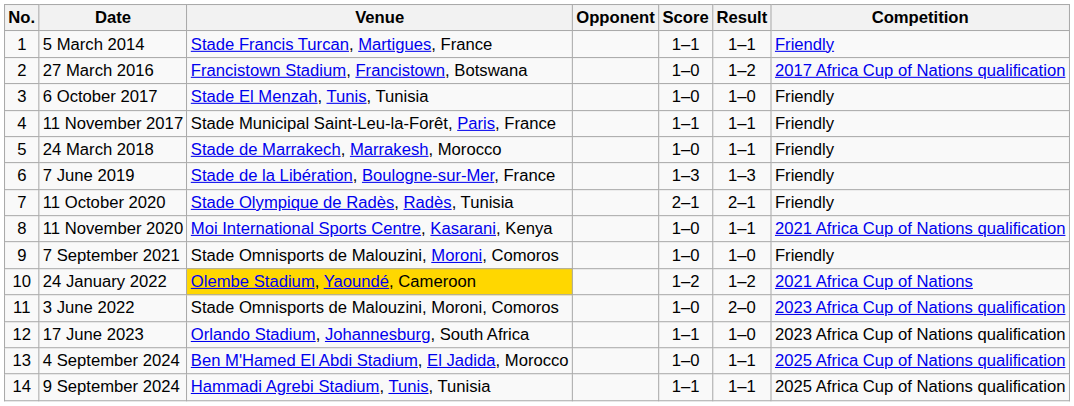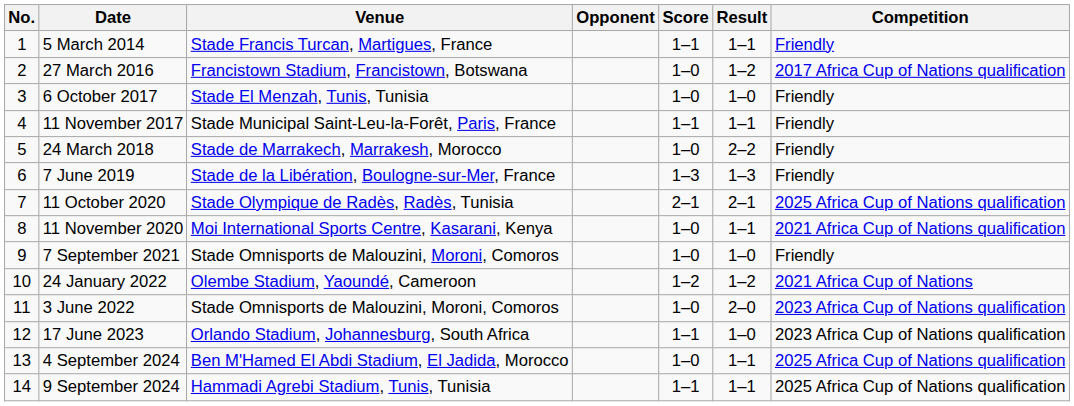 <table class="wikitable sortable">
 <tr>
 <th scope="col">No.</th>
 <th scope="col">Date</th>
 <th scope="col">Venue</th>
 <th scope="col">Opponent</th>
 <th scope="col">Score</th>
 <th scope="col">Result</th>
 <th scope="col">Competition</th>
 </tr>
 <tr>
 <td align="center">1</td>
 <td>5 March 2014</td>
 <td><a href='#'>Stade Francis Turcan</a>, <a href='#'>Martigues</a>, France</td>
 <td></td>
 <td align="center">1–1</td>
 <td align="center">1–1</td>
 <td><a href='#'>Friendly</a></td>
 </tr>
 <tr>
 <td align="center">2</td>
 <td>27 March 2016</td>
 <td><a href='#'>Francistown Stadium</a>, <a href='#'>Francistown</a>, Botswana</td>
 <td></td>
 <td align="center">1–0</td>
 <td align="center">1–2</td>
 <td><a href='#'>2017 Africa Cup of Nations qualification</a></td>
 </tr>
 <tr>
 <td align="center">3</td>
 <td>6 October 2017</td>
 <td><a href='#'>Stade El Menzah</a>, <a href='#'>Tunis</a>, Tunisia</td>
 <td></td>
 <td align="center">1–0</td>
 <td align="center">1–0</td>
 <td>Friendly</td>
 </tr>
 <tr>
 <td align="center">4</td>
 <td>11 November 2017</td>
 <td>Stade Municipal Saint-Leu-la-Forêt, <a href='#'>Paris</a>, France</td>
 <td></td>
 <td align="center">1–1</td>
 <td align="center">1–1</td>
 <td>Friendly</td>
 </tr>
 <tr>
 <td align="center">5</td>
 <td>24 March 2018</td>
 <td><a href='#'>Stade de Marrakech</a>, <a href='#'>Marrakesh</a>, Morocco</td>
 <td></td>
 <td align="center">1–0</td>
-<td align="center">1–1</td>
+<td align="center">2–2</td>
 <td>Friendly</td>
 </tr>
 <tr>
 <td align="center">6</td>
 <td>7 June 2019</td>
 <td><a href='#'>Stade de la Libération</a>, <a href='#'>Boulogne-sur-Mer</a>, France</td>
 <td></td>
 <td align="center">1–3</td>
 <td align="center">1–3</td>
 <td>Friendly</td>
 </tr>
 <tr>
 <td align="center">7</td>
 <td>11 October 2020</td>
 <td><a href='#'>Stade Olympique de Radès</a>, <a href='#'>Radès</a>, Tunisia</td>
 <td></td>
 <td align="center">2–1</td>
 <td align="center">2–1</td>
-<td>Friendly</td>
+<td><a href='#'>2025 Africa Cup of Nations qualification</a></td>
 </tr>
 <tr>
 <td align="center">8</td>
 <td>11 November 2020</td>
 <td><a href='#'>Moi International Sports Centre</a>, <a href='#'>Kasarani</a>, Kenya</td>
 <td></td>
 <td align="center">1–0</td>
 <td align="center">1–1</td>
 <td><a href='#'>2021 Africa Cup of Nations qualification</a></td>
 </tr>
 <tr>
 <td align="center">9</td>
 <td>7 September 2021</td>
 <td>Stade Omnisports de Malouzini, <a href='#'>Moroni</a>, Comoros</td>
 <td></td>
 <td align="center">1–0</td>
 <td align="center">1–0</td>
 <td>Friendly</td>
 </tr>
 <tr>
 <td align="center">10</td>
 <td>24 January 2022</td>
-<td style="background: gold;"><a href='#'>Olembe Stadium</a>, <a href='#'>Yaoundé</a>, Cameroon</td>
+<td><a href='#'>Olembe Stadium</a>, <a href='#'>Yaoundé</a>, Cameroon</td>
 <td></td>
 <td align="center">1–2</td>
 <td align="center">1–2</td>
 <td><a href='#'>2021 Africa Cup of Nations</a></td>
 </tr>
 <tr>
 <td align="center">11</td>
 <td>3 June 2022</td>
 <td>Stade Omnisports de Malouzini, Moroni, Comoros</td>
 <td></td>
 <td align="center">1–0</td>
 <td align="center">2–0</td>
 <td><a href='#'>2023 Africa Cup of Nations qualification</a></td>
 </tr>
 <tr>
 <td align="center">12</td>
 <td>17 June 2023</td>
 <td><a href='#'>Orlando Stadium</a>, <a href='#'>Johannesburg</a>, South Africa</td>
 <td></td>
 <td align="center">1–1</td>
 <td align="center">1–0</td>
 <td>2023 Africa Cup of Nations qualification</td>
 </tr>
 <tr>
 <td align="center">13</td>
 <td>4 September 2024</td>
 <td><a href='#'>Ben M'Hamed El Abdi Stadium</a>, <a href='#'>El Jadida</a>, Morocco</td>
 <td></td>
 <td align="center">1–0</td>
 <td align="center">1–1</td>
 <td><a href='#'>2025 Africa Cup of Nations qualification</a></td>
 </tr>
 <tr>
 <td align="center">14</td>
 <td>9 September 2024</td>
 <td><a href='#'>Hammadi Agrebi Stadium</a>, <a href='#'>Tunis</a>, Tunisia</td>
 <td></td>
 <td align="center">1–1</td>
 <td align="center">1–1</td>
 <td>2025 Africa Cup of Nations qualification</td>
 </tr>
 </table>
